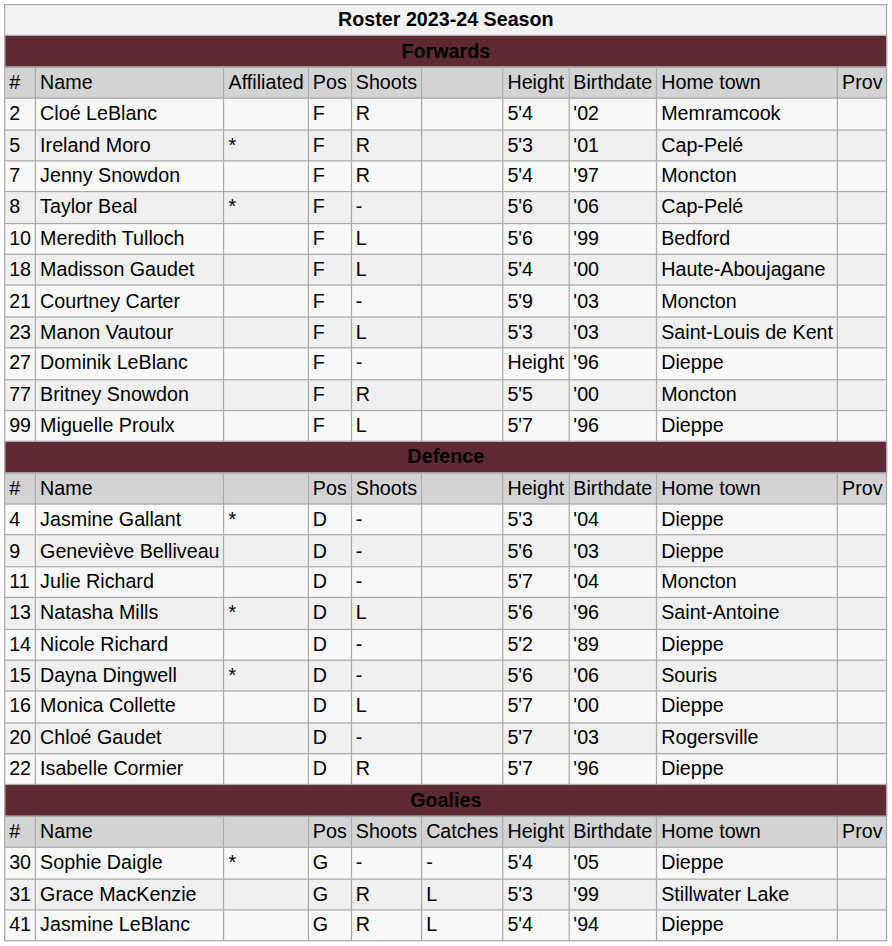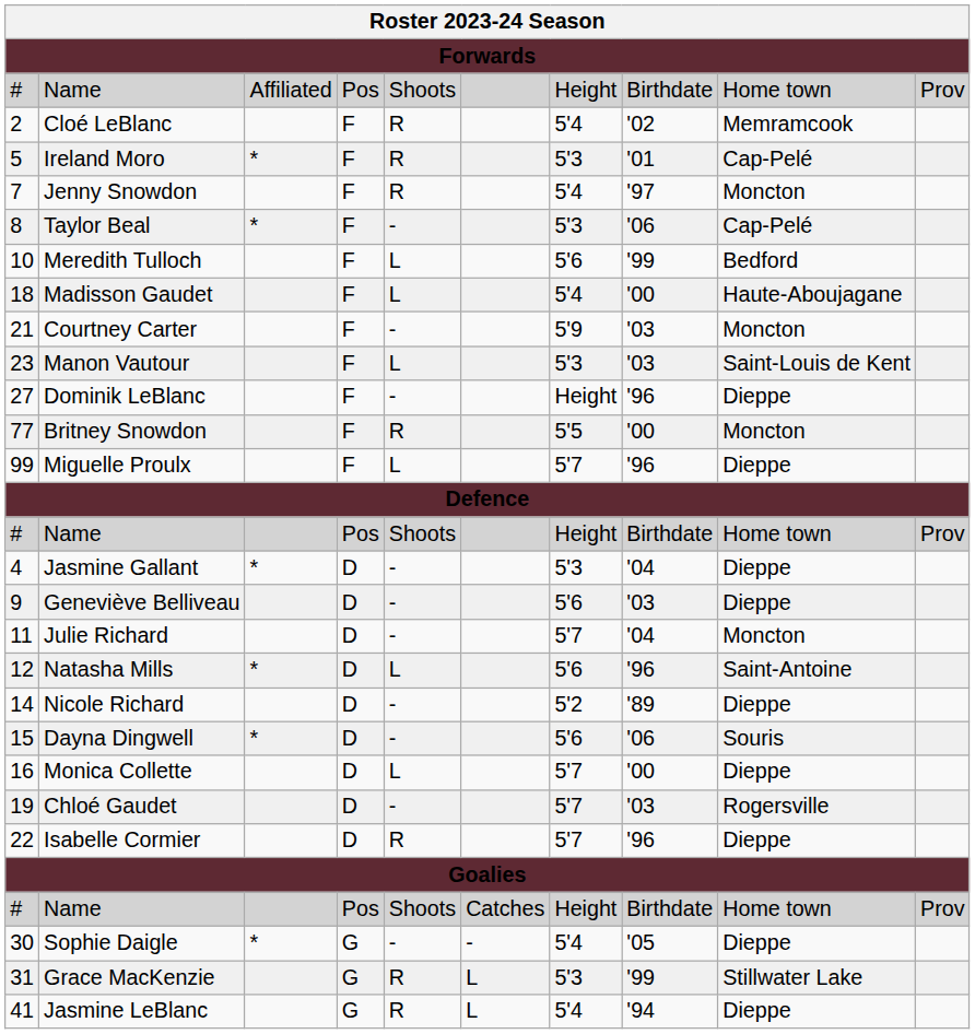 <table class="wikitable mw-collapsible">
 <tr>
 <th colspan="11" style="text-align: center">Roster 2023-24 Season</th>
 </tr>
 <tr align=center>
 <th style=background:#5e2933 colspan=11><span>Forwards</span></th>
 </tr>
 <tr bgcolor=lightgrey>
 <td>#</td>
 <td>Name</td>
 <td>Affiliated</td>
 <td>Pos</td>
 <td>Shoots</td>
 <td></td>
 <td>Height</td>
 <td>Birthdate</td>
 <td>Home town</td>
 <td>Prov</td>
 </tr>
 <tr>
 <td>2</td>
 <td>Cloé LeBlanc</td>
 <td></td>
 <td>F</td>
 <td>R</td>
 <td></td>
 <td>5'4</td>
 <td>'02</td>
 <td>Memramcook</td>
 <td></td>
 </tr>
 <tr bgcolor=f0f0f0>
 <td>5</td>
 <td>Ireland Moro</td>
 <td>*</td>
 <td>F</td>
 <td>R</td>
 <td></td>
 <td>5'3</td>
 <td>'01</td>
 <td>Cap-Pelé</td>
 <td></td>
 </tr>
 <tr>
 <td>7</td>
 <td>Jenny Snowdon</td>
 <td></td>
 <td>F</td>
 <td>R</td>
 <td></td>
 <td>5'4</td>
 <td>'97</td>
 <td>Moncton</td>
 <td></td>
 </tr>
 <tr bgcolor=f0f0f0>
 <td>8</td>
 <td>Taylor Beal</td>
 <td>*</td>
 <td>F</td>
 <td>-</td>
 <td></td>
-<td>5'6</td>
+<td>5'3</td>
 <td>'06</td>
 <td>Cap-Pelé</td>
 <td></td>
 </tr>
 <tr>
 <td>10</td>
 <td>Meredith Tulloch</td>
 <td></td>
 <td>F</td>
 <td>L</td>
 <td></td>
 <td>5'6</td>
 <td>'99</td>
 <td>Bedford</td>
 <td></td>
 </tr>
 <tr bgcolor=f0f0f0>
 <td>18</td>
 <td>Madisson Gaudet</td>
 <td></td>
 <td>F</td>
 <td>L</td>
 <td></td>
 <td>5'4</td>
 <td>'00</td>
 <td>Haute-Aboujagane</td>
 <td></td>
 </tr>
 <tr>
 <td>21</td>
 <td>Courtney Carter</td>
 <td></td>
 <td>F</td>
 <td>-</td>
 <td></td>
 <td>5'9</td>
 <td>'03</td>
 <td>Moncton</td>
 <td></td>
 </tr>
 <tr bgcolor=f0f0f0>
 <td>23</td>
 <td>Manon Vautour</td>
 <td></td>
 <td>F</td>
 <td>L</td>
 <td></td>
 <td>5'3</td>
 <td>'03</td>
 <td>Saint-Louis de Kent</td>
 <td></td>
 </tr>
 <tr>
 <td>27</td>
 <td>Dominik LeBlanc</td>
 <td></td>
 <td>F</td>
 <td>-</td>
 <td></td>
 <td>Height</td>
 <td>'96</td>
 <td>Dieppe</td>
 <td></td>
 </tr>
 <tr bgcolor=f0f0f0>
 <td>77</td>
 <td>Britney Snowdon</td>
 <td></td>
 <td>F</td>
 <td>R</td>
 <td></td>
 <td>5'5</td>
 <td>'00</td>
 <td>Moncton</td>
 <td></td>
 </tr>
 <tr>
 <td>99</td>
 <td>Miguelle Proulx</td>
 <td></td>
 <td>F</td>
 <td>L</td>
 <td></td>
 <td>5'7</td>
 <td>'96</td>
 <td>Dieppe</td>
 <td></td>
 </tr>
 <tr align=center>
 <th style=background:#5e2933 colspan=11><span>Defence</span></th>
 </tr>
 <tr bgcolor=lightgrey>
 <td>#</td>
 <td>Name</td>
 <td></td>
 <td>Pos</td>
 <td>Shoots</td>
 <td></td>
 <td>Height</td>
 <td>Birthdate</td>
 <td>Home town</td>
 <td>Prov</td>
 </tr>
 <tr>
 <td>4</td>
 <td>Jasmine Gallant</td>
 <td>*</td>
 <td>D</td>
 <td>-</td>
 <td></td>
 <td>5'3</td>
 <td>'04</td>
 <td>Dieppe</td>
 <td></td>
 </tr>
 <tr bgcolor=f0f0f0>
 <td>9</td>
 <td>Geneviève Belliveau</td>
 <td></td>
 <td>D</td>
 <td>-</td>
 <td></td>
 <td>5'6</td>
 <td>'03</td>
 <td>Dieppe</td>
 <td></td>
 </tr>
 <tr>
 <td>11</td>
 <td>Julie Richard</td>
 <td></td>
 <td>D</td>
 <td>-</td>
 <td></td>
 <td>5'7</td>
 <td>'04</td>
 <td>Moncton</td>
 <td></td>
 </tr>
 <tr bgcolor=f0f0f0>
-<td>13</td>
+<td>12</td>
 <td>Natasha Mills</td>
 <td>*</td>
 <td>D</td>
 <td>L</td>
 <td></td>
 <td>5'6</td>
 <td>'96</td>
 <td>Saint-Antoine</td>
 <td></td>
 </tr>
 <tr>
 <td>14</td>
 <td>Nicole Richard</td>
 <td></td>
 <td>D</td>
 <td>-</td>
 <td></td>
 <td>5'2</td>
 <td>'89</td>
 <td>Dieppe</td>
 <td></td>
 </tr>
 <tr bgcolor=f0f0f0>
 <td>15</td>
 <td>Dayna Dingwell</td>
 <td>*</td>
 <td>D</td>
 <td>-</td>
 <td></td>
 <td>5'6</td>
 <td>'06</td>
 <td>Souris</td>
 <td></td>
 </tr>
 <tr>
 <td>16</td>
 <td>Monica Collette</td>
 <td></td>
 <td>D</td>
 <td>L</td>
 <td></td>
 <td>5'7</td>
 <td>'00</td>
 <td>Dieppe</td>
 <td></td>
 </tr>
 <tr bgcolor=f0f0f0>
-<td>20</td>
+<td>19</td>
 <td>Chloé Gaudet</td>
 <td></td>
 <td>D</td>
 <td>-</td>
 <td></td>
 <td>5'7</td>
 <td>'03</td>
 <td>Rogersville</td>
 <td></td>
 </tr>
 <tr>
 <td>22</td>
 <td>Isabelle Cormier</td>
 <td></td>
 <td>D</td>
 <td>R</td>
 <td></td>
 <td>5'7</td>
 <td>'96</td>
 <td>Dieppe</td>
 <td></td>
 </tr>
 <tr align=center>
 <th style=background:#5e2933 colspan=11><span>Goalies</span></th>
 </tr>
 <tr bgcolor=lightgrey>
 <td>#</td>
 <td>Name</td>
 <td></td>
 <td>Pos</td>
 <td>Shoots</td>
 <td>Catches</td>
 <td>Height</td>
 <td>Birthdate</td>
 <td>Home town</td>
 <td>Prov</td>
 </tr>
 <tr>
 <td>30</td>
 <td>Sophie Daigle</td>
 <td>*</td>
 <td>G</td>
 <td>-</td>
 <td>-</td>
 <td>5'4</td>
 <td>'05</td>
 <td>Dieppe</td>
 <td></td>
 </tr>
 <tr bgcolor=f0f0f0>
 <td>31</td>
 <td>Grace MacKenzie</td>
 <td></td>
 <td>G</td>
 <td>R</td>
 <td>L</td>
 <td>5'3</td>
 <td>'99</td>
 <td>Stillwater Lake</td>
 <td></td>
 </tr>
 <tr>
 <td>41</td>
 <td>Jasmine LeBlanc</td>
 <td></td>
 <td>G</td>
 <td>R</td>
 <td>L</td>
 <td>5'4</td>
 <td>'94</td>
 <td>Dieppe</td>
 <td></td>
 </tr>
 </table>
